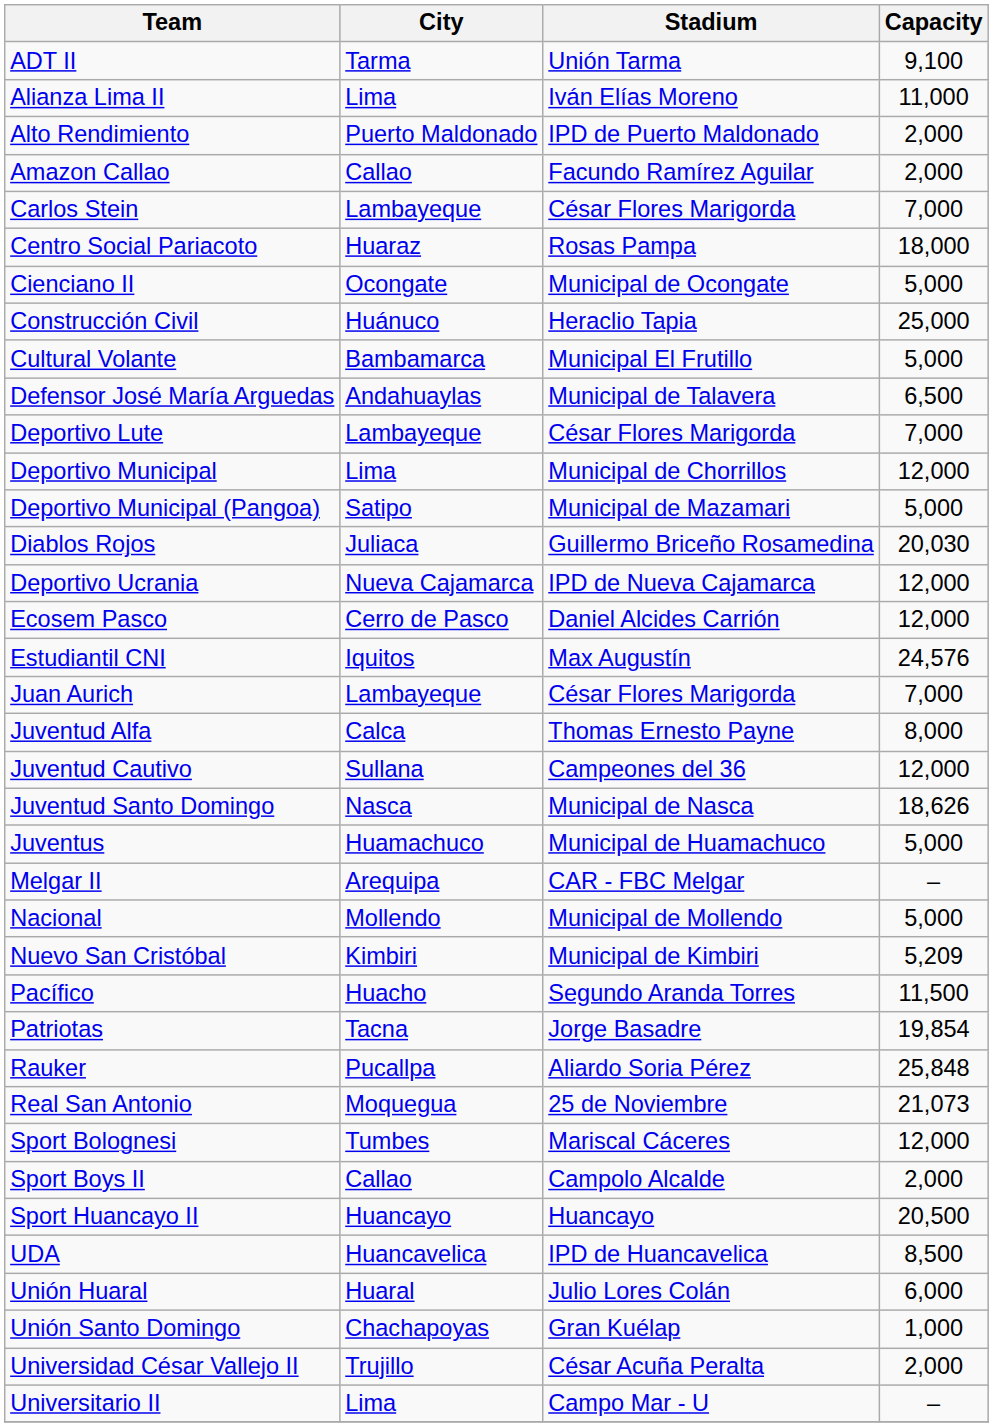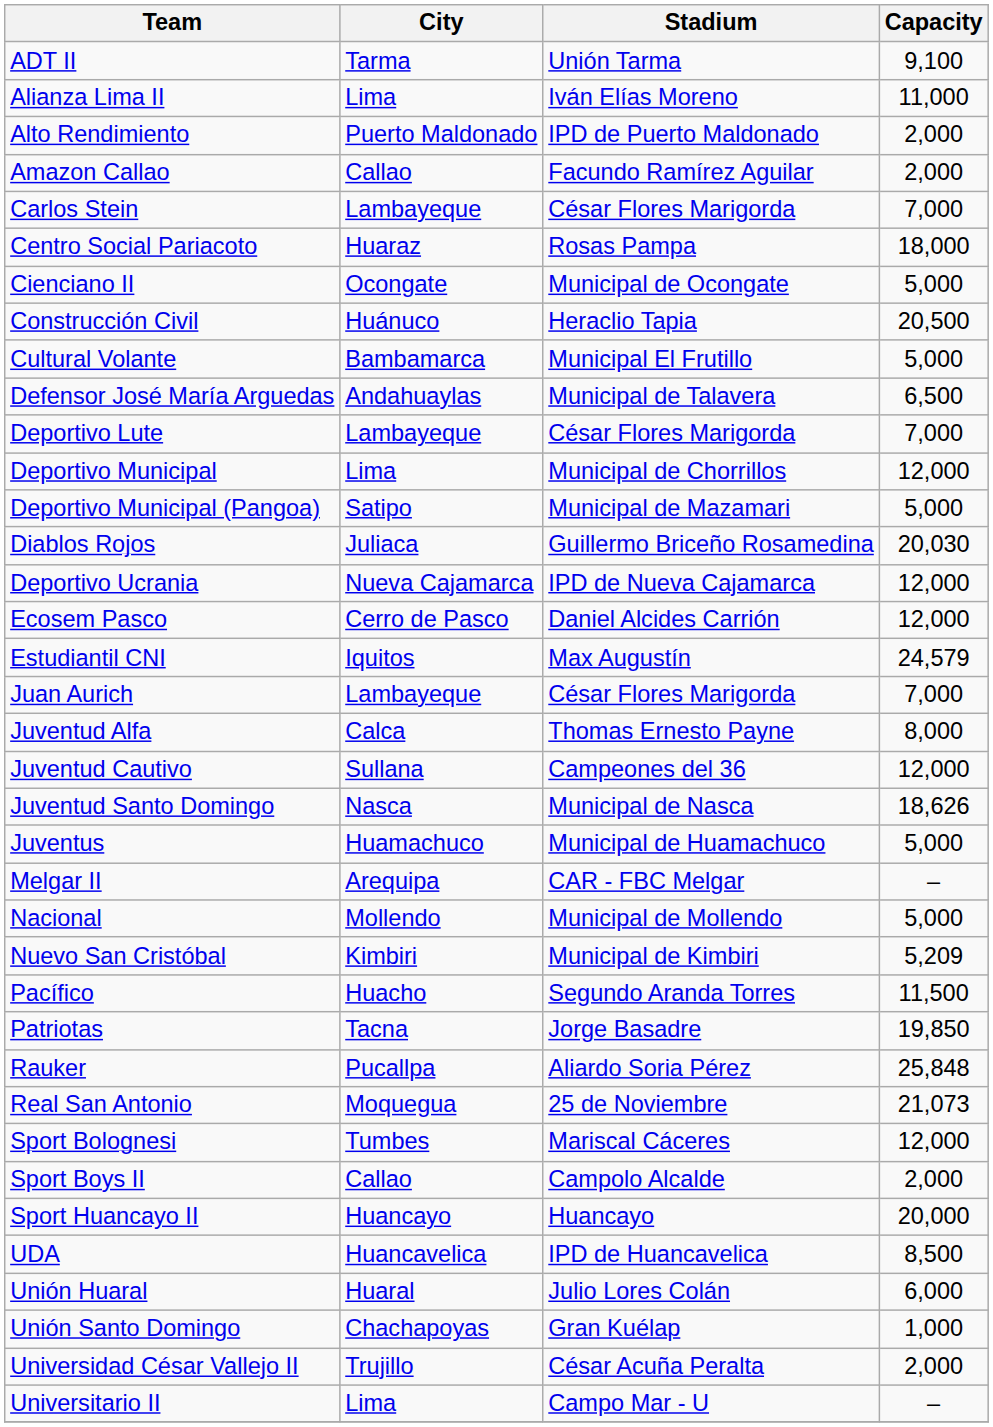 <table class="wikitable sortable">
 <tr>
 <th>Team</th>
 <th>City</th>
 <th>Stadium</th>
 <th>Capacity</th>
 </tr>
 <tr>
 <td><a href='#'>ADT II</a></td>
 <td><a href='#'>Tarma</a></td>
 <td><a href='#'>Unión Tarma</a></td>
 <td align="center">9,100</td>
 </tr>
 <tr>
 <td><a href='#'>Alianza Lima II</a></td>
 <td><a href='#'>Lima</a></td>
 <td><a href='#'>Iván Elías Moreno</a></td>
 <td align="center">11,000</td>
 </tr>
 <tr>
 <td><a href='#'>Alto Rendimiento</a></td>
 <td><a href='#'>Puerto Maldonado</a></td>
 <td><a href='#'>IPD de Puerto Maldonado</a></td>
 <td align="center">2,000</td>
 </tr>
 <tr>
 <td><a href='#'>Amazon Callao</a></td>
 <td><a href='#'>Callao</a></td>
 <td><a href='#'>Facundo Ramírez Aguilar</a></td>
 <td align="center">2,000</td>
 </tr>
 <tr>
 <td><a href='#'>Carlos Stein</a></td>
 <td><a href='#'>Lambayeque</a></td>
 <td><a href='#'>César Flores Marigorda</a></td>
 <td align="center">7,000</td>
 </tr>
 <tr>
 <td><a href='#'>Centro Social Pariacoto</a></td>
 <td><a href='#'>Huaraz</a></td>
 <td><a href='#'>Rosas Pampa</a></td>
 <td align="center">18,000</td>
 </tr>
 <tr>
 <td><a href='#'>Cienciano II</a></td>
 <td><a href='#'>Ocongate</a></td>
 <td><a href='#'>Municipal de Ocongate</a></td>
 <td align="center">5,000</td>
 </tr>
 <tr>
 <td><a href='#'>Construcción Civil</a></td>
 <td><a href='#'>Huánuco</a></td>
 <td><a href='#'>Heraclio Tapia</a></td>
-<td align="center">25,000</td>
+<td align="center">20,500</td>
 </tr>
 <tr>
 <td><a href='#'>Cultural Volante</a></td>
 <td><a href='#'>Bambamarca</a></td>
 <td><a href='#'>Municipal El Frutillo</a></td>
 <td align="center">5,000</td>
 </tr>
 <tr>
 <td><a href='#'>Defensor José María Arguedas</a></td>
 <td><a href='#'>Andahuaylas</a></td>
 <td><a href='#'>Municipal de Talavera</a></td>
 <td align="center">6,500</td>
 </tr>
 <tr>
 <td><a href='#'>Deportivo Lute</a></td>
 <td><a href='#'>Lambayeque</a></td>
 <td><a href='#'>César Flores Marigorda</a></td>
 <td align="center">7,000</td>
 </tr>
 <tr>
 <td><a href='#'>Deportivo Municipal</a></td>
 <td><a href='#'>Lima</a></td>
 <td><a href='#'>Municipal de Chorrillos</a></td>
 <td align="center">12,000</td>
 </tr>
 <tr>
 <td><a href='#'>Deportivo Municipal (Pangoa)</a></td>
 <td><a href='#'>Satipo</a></td>
 <td><a href='#'>Municipal de Mazamari</a></td>
 <td align="center">5,000</td>
 </tr>
 <tr>
 <td><a href='#'>Diablos Rojos</a></td>
 <td><a href='#'>Juliaca</a></td>
 <td><a href='#'>Guillermo Briceño Rosamedina</a></td>
 <td align="center">20,030</td>
 </tr>
 <tr>
 <td><a href='#'>Deportivo Ucrania</a></td>
 <td><a href='#'>Nueva Cajamarca</a></td>
 <td><a href='#'>IPD de Nueva Cajamarca</a></td>
 <td align="center">12,000</td>
 </tr>
 <tr>
 <td><a href='#'>Ecosem Pasco</a></td>
 <td><a href='#'>Cerro de Pasco</a></td>
 <td><a href='#'>Daniel Alcides Carrión</a></td>
 <td align="center">12,000</td>
 </tr>
 <tr>
 <td><a href='#'>Estudiantil CNI</a></td>
 <td><a href='#'>Iquitos</a></td>
 <td><a href='#'>Max Augustín</a></td>
-<td align="center">24,576</td>
+<td align="center">24,579</td>
 </tr>
 <tr>
 <td><a href='#'>Juan Aurich</a></td>
 <td><a href='#'>Lambayeque</a></td>
 <td><a href='#'>César Flores Marigorda</a></td>
 <td align="center">7,000</td>
 </tr>
 <tr>
 <td><a href='#'>Juventud Alfa</a></td>
 <td><a href='#'>Calca</a></td>
 <td><a href='#'>Thomas Ernesto Payne</a></td>
 <td align="center">8,000</td>
 </tr>
 <tr>
 <td><a href='#'>Juventud Cautivo</a></td>
 <td><a href='#'>Sullana</a></td>
 <td><a href='#'>Campeones del 36</a></td>
 <td align="center">12,000</td>
 </tr>
 <tr>
 <td><a href='#'>Juventud Santo Domingo</a></td>
 <td><a href='#'>Nasca</a></td>
 <td><a href='#'>Municipal de Nasca</a></td>
 <td align="center">18,626</td>
 </tr>
 <tr>
 <td><a href='#'>Juventus</a></td>
 <td><a href='#'>Huamachuco</a></td>
 <td><a href='#'>Municipal de Huamachuco</a></td>
 <td align="center">5,000</td>
 </tr>
 <tr>
 <td><a href='#'>Melgar II</a></td>
 <td><a href='#'>Arequipa</a></td>
 <td><a href='#'>CAR - FBC Melgar</a></td>
 <td align="center">–</td>
 </tr>
 <tr>
 <td><a href='#'>Nacional</a></td>
 <td><a href='#'>Mollendo</a></td>
 <td><a href='#'>Municipal de Mollendo</a></td>
 <td align="center">5,000</td>
 </tr>
 <tr>
 <td><a href='#'>Nuevo San Cristóbal</a></td>
 <td><a href='#'>Kimbiri</a></td>
 <td><a href='#'>Municipal de Kimbiri</a></td>
 <td align="center">5,209</td>
 </tr>
 <tr>
 <td><a href='#'>Pacífico</a></td>
 <td><a href='#'>Huacho</a></td>
 <td><a href='#'>Segundo Aranda Torres</a></td>
 <td align="center">11,500</td>
 </tr>
 <tr>
 <td><a href='#'>Patriotas</a></td>
 <td><a href='#'>Tacna</a></td>
 <td><a href='#'>Jorge Basadre</a></td>
-<td align="center">19,854</td>
+<td align="center">19,850</td>
 </tr>
 <tr>
 <td><a href='#'>Rauker</a></td>
 <td><a href='#'>Pucallpa</a></td>
 <td><a href='#'>Aliardo Soria Pérez</a></td>
 <td align="center">25,848</td>
 </tr>
 <tr>
 <td><a href='#'>Real San Antonio</a></td>
 <td><a href='#'>Moquegua</a></td>
 <td><a href='#'>25 de Noviembre</a></td>
 <td align="center">21,073</td>
 </tr>
 <tr>
 <td><a href='#'>Sport Bolognesi</a></td>
 <td><a href='#'>Tumbes</a></td>
 <td><a href='#'>Mariscal Cáceres</a></td>
 <td align="center">12,000</td>
 </tr>
 <tr>
 <td><a href='#'>Sport Boys II</a></td>
 <td><a href='#'>Callao</a></td>
 <td><a href='#'>Campolo Alcalde</a></td>
 <td align="center">2,000</td>
 </tr>
 <tr>
 <td><a href='#'>Sport Huancayo II</a></td>
 <td><a href='#'>Huancayo</a></td>
 <td><a href='#'>Huancayo</a></td>
-<td align="center">20,500</td>
+<td align="center">20,000</td>
 </tr>
 <tr>
 <td><a href='#'>UDA</a></td>
 <td><a href='#'>Huancavelica</a></td>
 <td><a href='#'>IPD de Huancavelica</a></td>
 <td align="center">8,500</td>
 </tr>
 <tr>
 <td><a href='#'>Unión Huaral</a></td>
 <td><a href='#'>Huaral</a></td>
 <td><a href='#'>Julio Lores Colán</a></td>
 <td align="center">6,000</td>
 </tr>
 <tr>
 <td><a href='#'>Unión Santo Domingo</a></td>
 <td><a href='#'>Chachapoyas</a></td>
 <td><a href='#'>Gran Kuélap</a></td>
 <td align="center">1,000</td>
 </tr>
 <tr>
 <td><a href='#'>Universidad César Vallejo II</a></td>
 <td><a href='#'>Trujillo</a></td>
 <td><a href='#'>César Acuña Peralta</a></td>
 <td align="center">2,000</td>
 </tr>
 <tr>
 <td><a href='#'>Universitario II</a></td>
 <td><a href='#'>Lima</a></td>
 <td><a href='#'>Campo Mar - U</a></td>
 <td align="center">–</td>
 </tr>
 <tr>
 </tr>
 </table>
